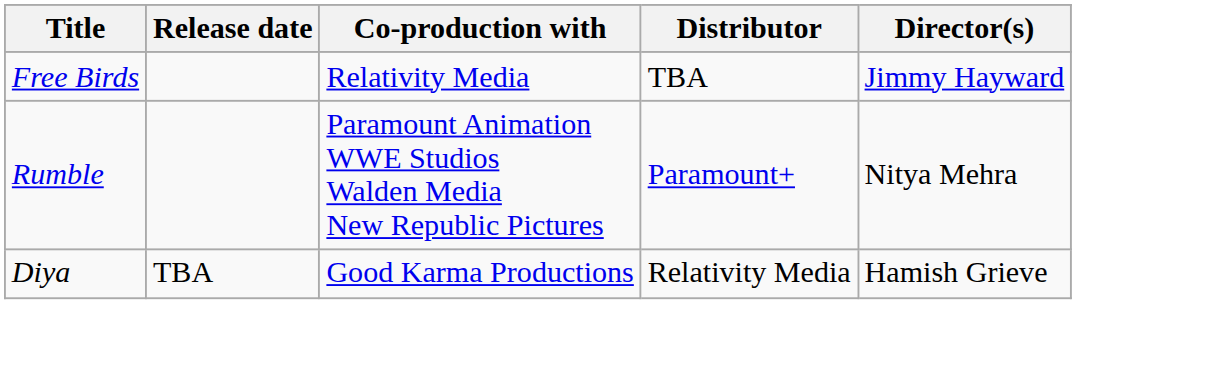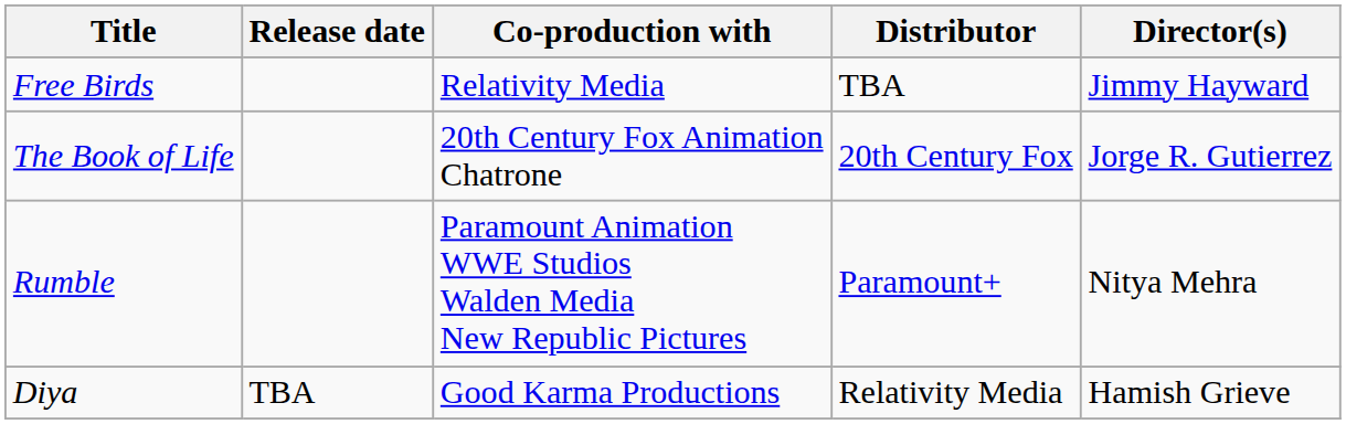 <table class="wikitable">
 <tr>
 <th>Title</th>
 <th>Release date</th>
 <th>Co-production with</th>
 <th>Distributor</th>
 <th>Director(s)</th>
 </tr>
 <tr>
 <td><em><a href='#'>Free Birds</a></em></td>
 <td></td>
 <td><a href='#'>Relativity Media</a></td>
 <td>TBA</td>
 <td><a href='#'>Jimmy Hayward</a></td>
 </tr>
 <tr>
+<td><em><a href='#'>The Book of Life</a></em></td>
+<td></td>
+<td><a href='#'>20th Century Fox Animation</a><br>Chatrone</td>
+<td><a href='#'>20th Century Fox</a></td>
+<td><a href='#'>Jorge R. Gutierrez</a></td>
+</tr>
+<tr>
 <td><em><a href='#'>Rumble</a></em></td>
 <td></td>
 <td><a href='#'>Paramount Animation</a><br><a href='#'>WWE Studios</a><br><a href='#'>Walden Media</a><br><a href='#'>New Republic Pictures</a></td>
 <td><a href='#'>Paramount+</a></td>
 <td>Nitya Mehra</td>
 </tr>
 <tr>
 <td><em>Diya</em></td>
 <td>TBA</td>
 <td><a href='#'>Good Karma Productions</a></td>
 <td>Relativity Media</td>
 <td>Hamish Grieve</td>
 </tr>
 </table>
